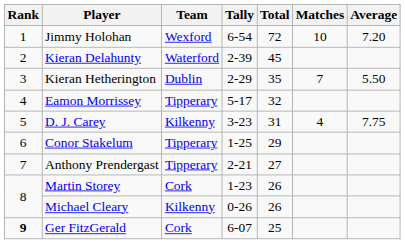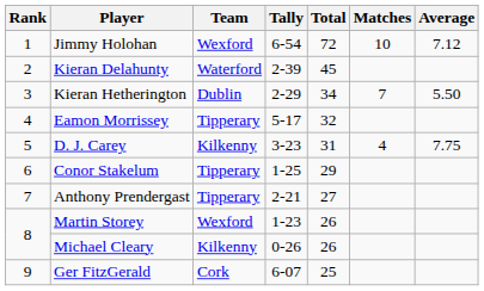 <table class="wikitable">
 <tr>
 <th>Rank</th>
 <th>Player</th>
 <th>Team</th>
 <th>Tally</th>
 <th>Total</th>
 <th>Matches</th>
 <th>Average</th>
 </tr>
 <tr>
 <td rowspan=1 align=center>1</td>
 <td>Jimmy Holohan</td>
 <td><a href='#'>Wexford</a></td>
 <td align=center>6-54</td>
 <td align=center>72</td>
 <td align=center>10</td>
-<td align=center>7.20</td>
+<td align=center>7.12</td>
 </tr>
 <tr>
 <td rowspan=1 align=center>2</td>
 <td><a href='#'>Kieran Delahunty</a></td>
 <td><a href='#'>Waterford</a></td>
 <td align=center>2-39</td>
 <td align=center>45</td>
 <td align=center></td>
 <td align=center></td>
 </tr>
 <tr>
 <td rowspan=1 align=center>3</td>
 <td>Kieran Hetherington</td>
 <td><a href='#'>Dublin</a></td>
 <td align=center>2-29</td>
-<td align=center>35</td>
+<td align=center>34</td>
 <td align=center>7</td>
 <td align=center>5.50</td>
 </tr>
 <tr>
 <td rowspan=1 align=center>4</td>
 <td><a href='#'>Eamon Morrissey</a></td>
 <td><a href='#'>Tipperary</a></td>
 <td align=center>5-17</td>
 <td align=center>32</td>
 <td align=center></td>
 <td align=center></td>
 </tr>
 <tr>
 <td rowspan=1 align=center>5</td>
 <td><a href='#'>D. J. Carey</a></td>
 <td><a href='#'>Kilkenny</a></td>
 <td align=center>3-23</td>
 <td align=center>31</td>
 <td align=center>4</td>
 <td align=center>7.75</td>
 </tr>
 <tr>
 <td rowspan=1 align=center>6</td>
 <td><a href='#'>Conor Stakelum</a></td>
 <td><a href='#'>Tipperary</a></td>
 <td align=center>1-25</td>
 <td align=center>29</td>
 <td align=center></td>
 <td align=center></td>
 </tr>
 <tr>
 <td rowspan=1 align=center>7</td>
 <td>Anthony Prendergast</td>
 <td><a href='#'>Tipperary</a></td>
 <td align=center>2-21</td>
 <td align=center>27</td>
 <td align=center></td>
 <td align=center></td>
 </tr>
 <tr>
 <td rowspan=2 align=center>8</td>
 <td><a href='#'>Martin Storey</a></td>
-<td><a href='#'>Cork</a></td>
+<td><a href='#'>Wexford</a></td>
 <td align=center>1-23</td>
 <td align=center>26</td>
 <td align=center></td>
 <td align=center></td>
 </tr>
 <tr>
 <td><a href='#'>Michael Cleary</a></td>
 <td><a href='#'>Kilkenny</a></td>
 <td align=center>0-26</td>
 <td align=center>26</td>
 <td align=center></td>
 <td align=center></td>
 </tr>
 <tr>
-<td rowspan=1 align=center><strong>9</strong></td>
+<td rowspan=1 align=center>9</td>
 <td><a href='#'>Ger FitzGerald</a></td>
 <td><a href='#'>Cork</a></td>
 <td align=center>6-07</td>
 <td align=center>25</td>
 <td align=center></td>
 <td align=center></td>
 </tr>
 </table>
